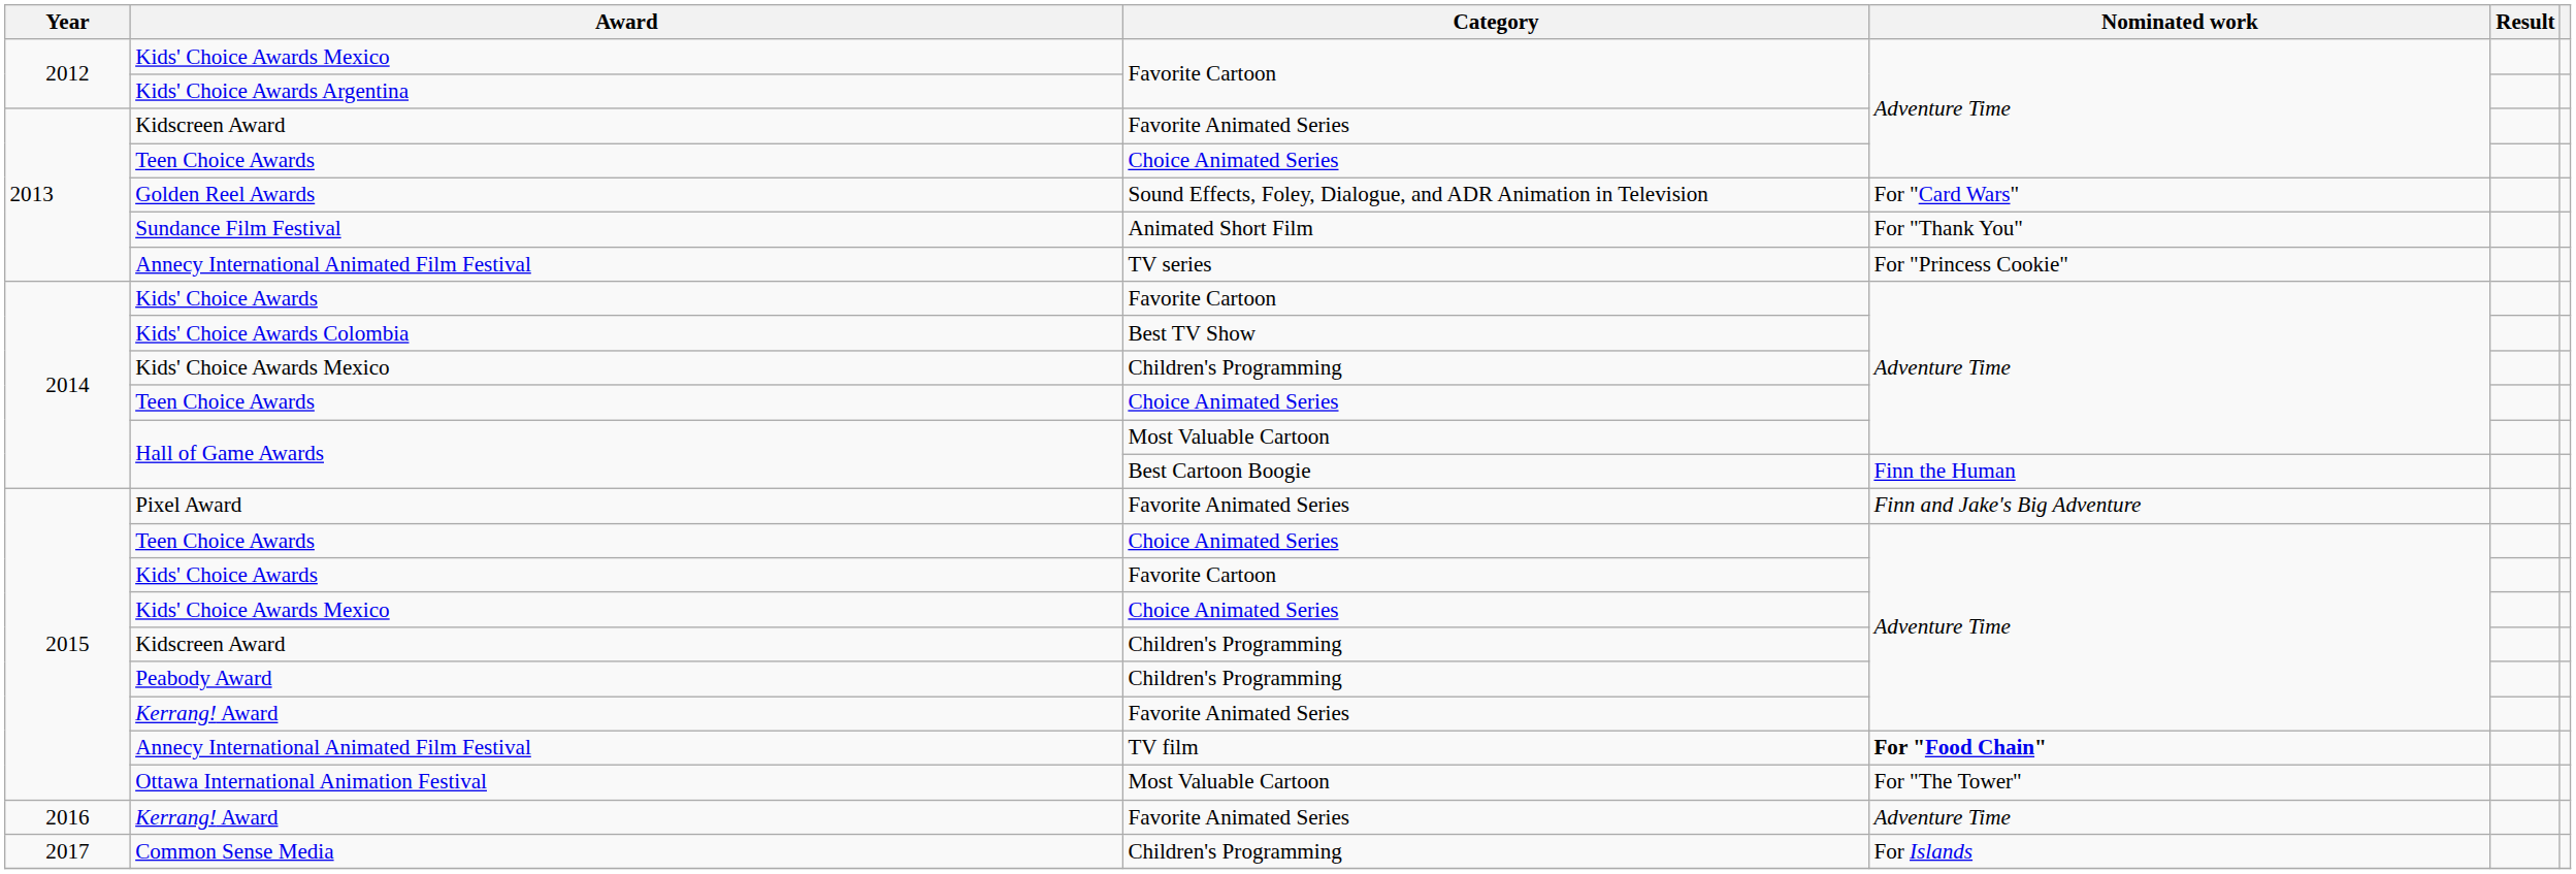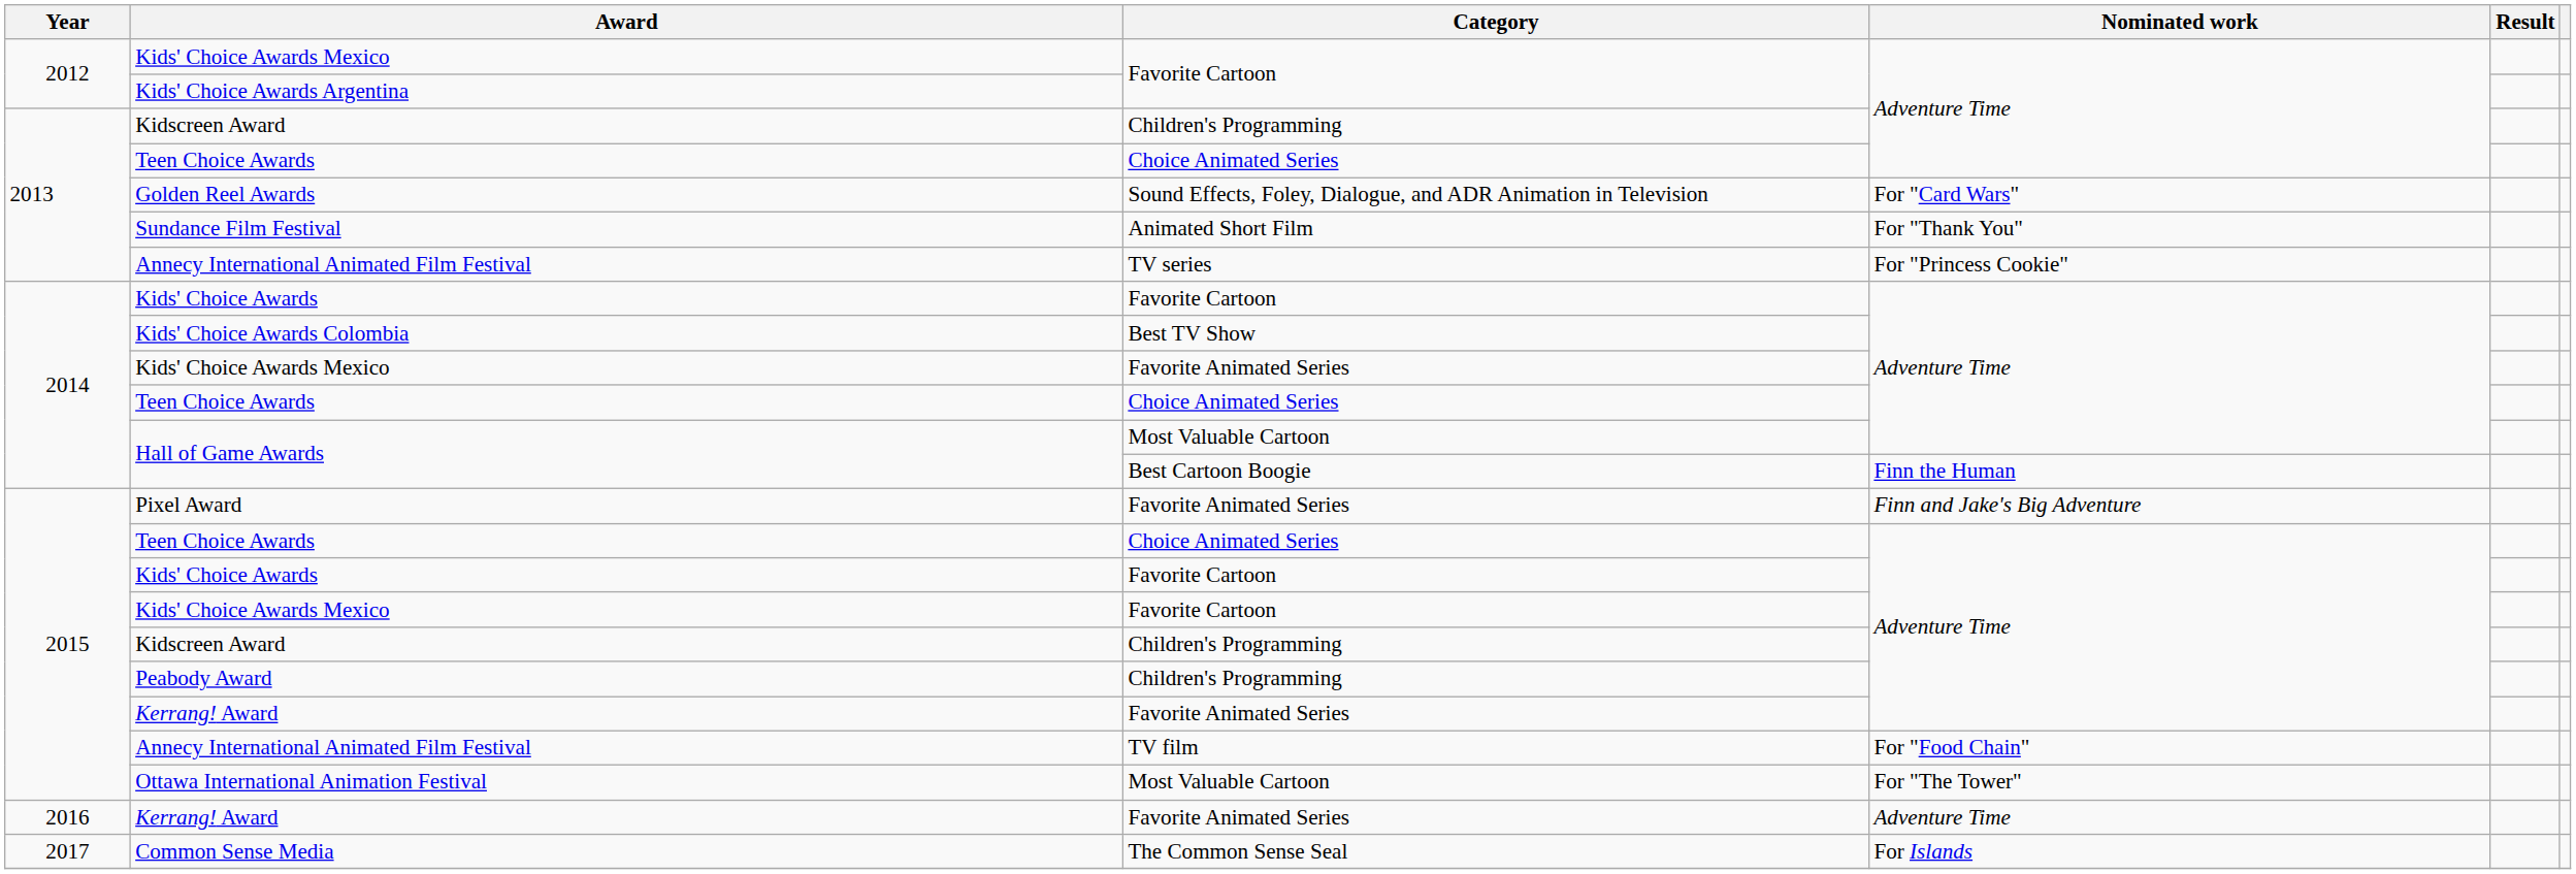 <table class="wikitable" style="width:95%;">
 <tr>
 <th width=5%>Year</th>
 <th style="width:40%;">Award</th>
 <th style="width:30%;">Category</th>
 <th style="width:40%;">Nominated work</th>
 <th style="width:10%;">Result</th>
 <th width=5%></th>
 </tr>
 <tr>
 <td rowspan="2" style="text-align:center;">2012</td>
 <td><a href='#'>Kids' Choice Awards Mexico</a></td>
 <td rowspan="2">Favorite Cartoon</td>
 <td rowspan="4"><em>Adventure Time</em></td>
 <td></td>
 <td></td>
 </tr>
 <tr>
 <td><a href='#'>Kids' Choice Awards Argentina</a></td>
 <td></td>
 <td></td>
 </tr>
 <tr>
 <td rowspan="5">2013</td>
 <td>Kidscreen Award</td>
-<td>Favorite Animated Series</td>
+<td>Children's Programming</td>
 <td></td>
 <td></td>
 </tr>
 <tr>
 <td><a href='#'>Teen Choice Awards</a></td>
 <td><a href='#'>Choice Animated Series</a></td>
 <td></td>
 <td></td>
 </tr>
 <tr>
 <td><a href='#'>Golden Reel Awards</a></td>
 <td>Sound Effects, Foley, Dialogue, and ADR Animation in Television</td>
 <td>For "<a href='#'>Card Wars</a>"</td>
 <td></td>
 <td></td>
 </tr>
 <tr>
 <td><a href='#'>Sundance Film Festival</a></td>
 <td>Animated Short Film</td>
 <td>For "Thank You"</td>
 <td></td>
 <td></td>
 </tr>
 <tr>
 <td><a href='#'>Annecy International Animated Film Festival</a></td>
 <td>TV series</td>
 <td>For "Princess Cookie"</td>
 <td></td>
 <td></td>
 </tr>
 <tr>
 <td rowspan="6" style="text-align:center;">2014</td>
 <td><a href='#'>Kids' Choice Awards</a></td>
 <td>Favorite Cartoon</td>
 <td rowspan="5"><em>Adventure Time</em></td>
 <td></td>
 <td></td>
 </tr>
 <tr>
 <td><a href='#'>Kids' Choice Awards Colombia</a></td>
 <td>Best TV Show</td>
 <td></td>
 <td></td>
 </tr>
 <tr>
 <td>Kids' Choice Awards Mexico</td>
-<td>Children's Programming</td>
+<td>Favorite Animated Series</td>
 <td></td>
 <td></td>
 </tr>
 <tr>
 <td><a href='#'>Teen Choice Awards</a></td>
 <td><a href='#'>Choice Animated Series</a></td>
 <td></td>
 <td></td>
 </tr>
 <tr>
 <td rowspan="2"><a href='#'>Hall of Game Awards</a></td>
 <td>Most Valuable Cartoon</td>
 <td></td>
 <td></td>
 </tr>
 <tr>
 <td>Best Cartoon Boogie</td>
 <td><a href='#'>Finn the Human</a></td>
 <td></td>
 <td></td>
 </tr>
 <tr>
 <td rowspan="9" style="text-align:center;">2015</td>
 <td>Pixel Award</td>
 <td>Favorite Animated Series</td>
 <td><em>Finn and Jake's Big Adventure</em></td>
 <td></td>
 <td></td>
 </tr>
 <tr>
 <td><a href='#'>Teen Choice Awards</a></td>
 <td><a href='#'>Choice Animated Series</a></td>
 <td rowspan="6"><em>Adventure Time</em></td>
 <td></td>
 <td></td>
 </tr>
 <tr>
 <td><a href='#'>Kids' Choice Awards</a></td>
 <td>Favorite Cartoon</td>
 <td></td>
 <td></td>
 </tr>
 <tr>
 <td><a href='#'>Kids' Choice Awards Mexico</a></td>
-<td><a href='#'>Choice Animated Series</a></td>
+<td>Favorite Cartoon</td>
 <td></td>
 <td></td>
 </tr>
 <tr>
 <td>Kidscreen Award</td>
 <td>Children's Programming</td>
 <td></td>
 <td></td>
 </tr>
 <tr>
 <td><a href='#'>Peabody Award</a></td>
 <td>Children's Programming</td>
 <td></td>
 <td></td>
 </tr>
 <tr>
 <td><a href='#'><em>Kerrang!</em> Award</a></td>
 <td>Favorite Animated Series</td>
 <td></td>
 <td></td>
 </tr>
 <tr>
 <td><a href='#'>Annecy International Animated Film Festival</a></td>
 <td>TV film</td>
-<td><strong>For "<a href='#'>Food Chain</a>"</strong></td>
+<td>For "<a href='#'>Food Chain</a>"</td>
 <td></td>
 <td></td>
 </tr>
 <tr>
 <td><a href='#'>Ottawa International Animation Festival</a></td>
 <td>Most Valuable Cartoon</td>
 <td>For "The Tower"</td>
 <td></td>
 <td></td>
 </tr>
 <tr>
 <td style="text-align:center;">2016</td>
 <td><a href='#'><em>Kerrang!</em> Award</a></td>
 <td>Favorite Animated Series</td>
 <td><em>Adventure Time</em></td>
 <td></td>
 <td></td>
 </tr>
 <tr>
 <td style="text-align:center;">2017</td>
 <td><a href='#'>Common Sense Media</a></td>
-<td>Children's Programming</td>
+<td>The Common Sense Seal</td>
 <td>For <em><a href='#'>Islands</a></em></td>
 <td></td>
 <td></td>
 </tr>
 <tr>
 </tr>
 </table>
